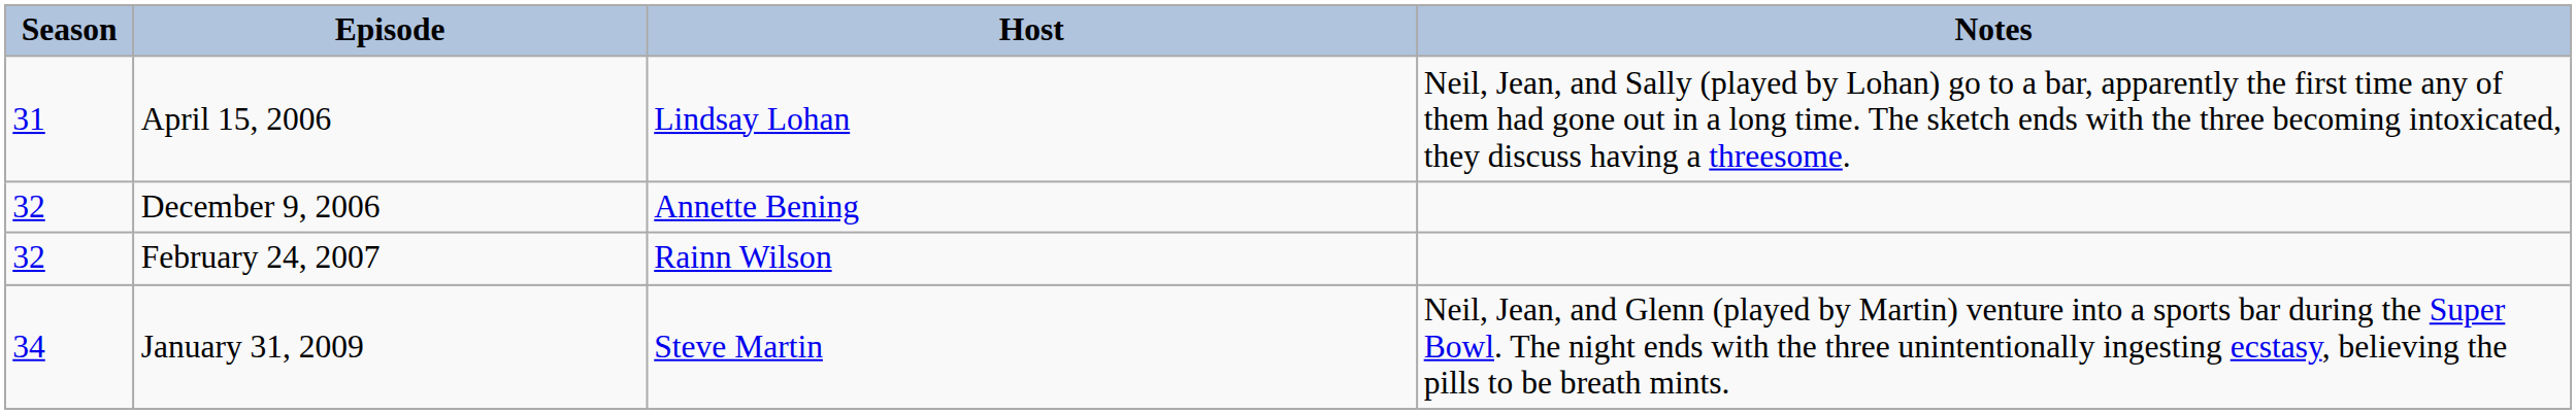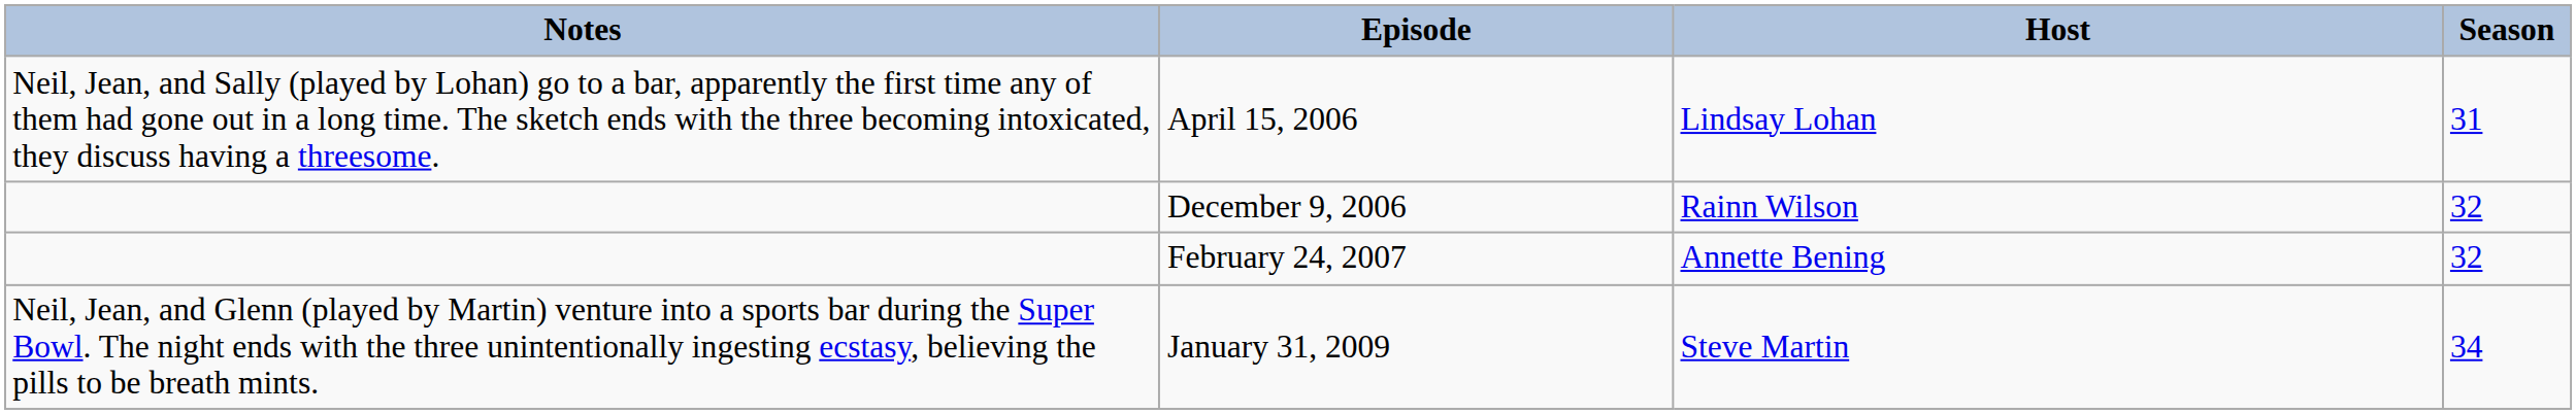 <table class="wikitable" style="width:100%">
 <tr>
-<th style="background:#B0C4DE;" width="5%">Season</th>
+<th style="background:#B0C4DE;" width="45%">Notes</th>
 <th style="background:#B0C4DE;" width="20%">Episode</th>
 <th style="background:#B0C4DE;" width="30%">Host</th>
-<th style="background:#B0C4DE;" width="45%">Notes</th>
+<th style="background:#B0C4DE;" width="5%">Season</th>
 </tr>
 <tr>
-<td><a href='#'>31</a></td>
+<td>Neil, Jean, and Sally (played by Lohan) go to a bar, apparently the first time any of them had gone out in a long time. The sketch ends with the three becoming intoxicated, they discuss having a <a href='#'>threesome</a>.</td>
 <td>April 15, 2006</td>
 <td><a href='#'>Lindsay Lohan</a></td>
-<td>Neil, Jean, and Sally (played by Lohan) go to a bar, apparently the first time any of them had gone out in a long time. The sketch ends with the three becoming intoxicated, they discuss having a <a href='#'>threesome</a>.</td>
+<td><a href='#'>31</a></td>
 </tr>
 <tr>
+<td></td>
+<td>December 9, 2006</td>
+<td><a href='#'>Rainn Wilson</a></td>
 <td><a href='#'>32</a></td>
-<td>December 9, 2006</td>
-<td><a href='#'>Annette Bening</a></td>
-<td></td>
 </tr>
 <tr>
+<td></td>
+<td>February 24, 2007</td>
+<td><a href='#'>Annette Bening</a></td>
 <td><a href='#'>32</a></td>
-<td>February 24, 2007</td>
-<td><a href='#'>Rainn Wilson</a></td>
-<td></td>
 </tr>
 <tr>
-<td><a href='#'>34</a></td>
+<td>Neil, Jean, and Glenn (played by Martin) venture into a sports bar during the <a href='#'>Super Bowl</a>. The night ends with the three unintentionally ingesting <a href='#'>ecstasy</a>, believing the pills to be breath mints.</td>
 <td>January 31, 2009</td>
 <td><a href='#'>Steve Martin</a></td>
-<td>Neil, Jean, and Glenn (played by Martin) venture into a sports bar during the <a href='#'>Super Bowl</a>. The night ends with the three unintentionally ingesting <a href='#'>ecstasy</a>, believing the pills to be breath mints.</td>
+<td><a href='#'>34</a></td>
 </tr>
 </table>
